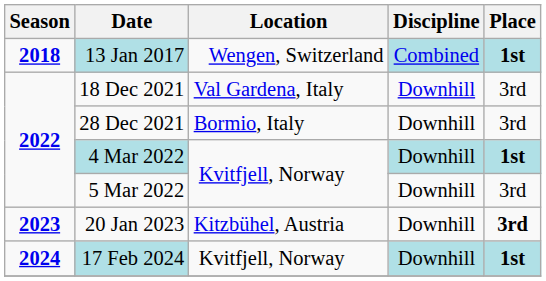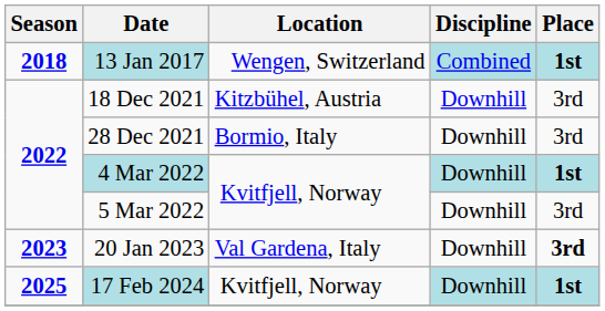 <table class="wikitable" style="text-align:center; font-size:95%">
 <tr>
 <th>Season</th>
 <th>Date</th>
 <th>Location</th>
 <th>Discipline</th>
 <th>Place</th>
 </tr>
 <tr>
 <td><strong><a href='#'>2018</a></strong></td>
 <td style=text-align:right bgcolor="#BOEOE6">13 Jan 2017</td>
 <td style=text-align:left>   <a href='#'>Wengen</a>, Switzerland</td>
 <td bgcolor="#BOEOE6"><a href='#'>Combined</a></td>
 <td bgcolor="#BOEOE6"><strong>1st</strong></td>
 </tr>
 <tr>
 <td rowspan=4><strong><a href='#'>2022</a></strong></td>
 <td style=text-align:right>18 Dec 2021</td>
-<td style=text-align:left> <a href='#'>Val Gardena</a>, Italy</td>
+<td style=text-align:left> <a href='#'>Kitzbühel</a>, Austria</td>
 <td><a href='#'>Downhill</a></td>
 <td>3rd</td>
 </tr>
 <tr>
 <td style=text-align:right>28 Dec 2021</td>
 <td style=text-align:left> <a href='#'>Bormio</a>, Italy</td>
 <td>Downhill</td>
 <td>3rd</td>
 </tr>
 <tr>
 <td align=right bgcolor="#BOEOE6">4 Mar 2022</td>
 <td align=left rowspan=2> <a href='#'>Kvitfjell</a>, Norway</td>
 <td bgcolor="#BOEOE6">Downhill</td>
 <td bgcolor="#BOEOE6"><strong>1st</strong></td>
 </tr>
 <tr>
 <td style=text-align:right>5 Mar 2022</td>
 <td>Downhill</td>
 <td>3rd</td>
 </tr>
 <tr>
 <td rowspan=1><strong><a href='#'>2023</a></strong></td>
 <td style=text-align:right>20 Jan 2023</td>
-<td style=text-align:left> <a href='#'>Kitzbühel</a>, Austria</td>
+<td style=text-align:left> <a href='#'>Val Gardena</a>, Italy</td>
 <td>Downhill</td>
 <td><strong>3rd</strong></td>
 </tr>
 <tr>
-<td rowspan=1><strong><a href='#'>2024</a></strong></td>
+<td rowspan=1><strong><a href='#'>2025</a></strong></td>
 <td align=right bgcolor="#BOEOE6">17 Feb 2024</td>
 <td align=left> Kvitfjell, Norway</td>
 <td bgcolor="#BOEOE6">Downhill</td>
 <td bgcolor="#BOEOE6"><strong>1st</strong></td>
 </tr>
 <tr>
 </tr>
 </table>
